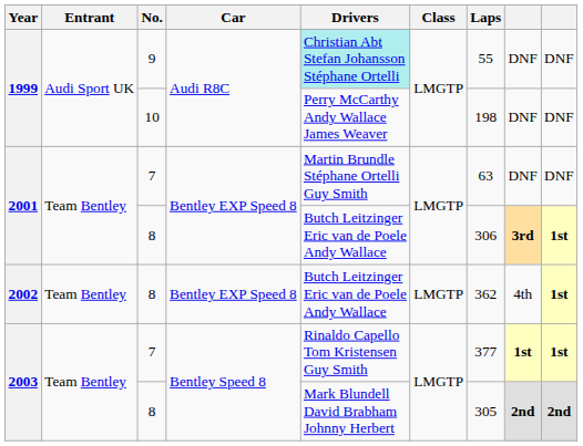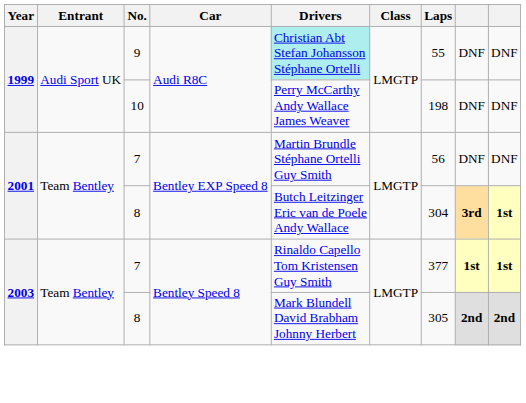 <table class="wikitable" style="text-align:center; font-size:90%">
 <tr>
 <th>Year</th>
 <th>Entrant</th>
 <th>No.</th>
 <th>Car</th>
 <th>Drivers</th>
 <th>Class</th>
 <th>Laps</th>
 <th></th>
 <th></th>
 </tr>
 <tr>
 <th rowspan=2><a href='#'>1999</a></th>
 <td rowspan=2 align=left> <a href='#'>Audi Sport</a> UK</td>
 <td>9</td>
 <td rowspan=2 align=left><a href='#'>Audi R8C</a></td>
 <td align=left style="background: paleturquoise;"> <a href='#'>Christian Abt</a><br> <a href='#'>Stefan Johansson</a><br> <a href='#'>Stéphane Ortelli</a></td>
 <td rowspan=2>LMGTP</td>
 <td>55</td>
 <td>DNF</td>
 <td>DNF</td>
 </tr>
 <tr>
 <td>10</td>
 <td align=left> <a href='#'>Perry McCarthy</a><br> <a href='#'>Andy Wallace</a><br> <a href='#'>James Weaver</a></td>
 <td>198</td>
 <td>DNF</td>
 <td>DNF</td>
 </tr>
 <tr>
 <th rowspan=2><a href='#'>2001</a></th>
 <td rowspan=2 align=left> Team <a href='#'>Bentley</a></td>
 <td>7</td>
 <td rowspan=2 align=left><a href='#'>Bentley EXP Speed 8</a></td>
 <td align=left> <a href='#'>Martin Brundle</a><br> <a href='#'>Stéphane Ortelli</a><br> <a href='#'>Guy Smith</a></td>
 <td rowspan=2>LMGTP</td>
-<td>63</td>
+<td>56</td>
 <td>DNF</td>
 <td>DNF</td>
 </tr>
 <tr>
 <td>8</td>
 <td align=left> <a href='#'>Butch Leitzinger</a><br> <a href='#'>Eric van de Poele</a><br> <a href='#'>Andy Wallace</a></td>
-<td>306</td>
+<td>304</td>
 <td style="background:#FFDF9F;"><strong>3rd</strong></td>
-<td style="background:#FFFFBF;"><strong>1st</strong></td>
-</tr>
-<tr>
-<th><a href='#'>2002</a></th>
-<td align=left> Team <a href='#'>Bentley</a></td>
-<td>8</td>
-<td align=left><a href='#'>Bentley EXP Speed 8</a></td>
-<td align=left> <a href='#'>Butch Leitzinger</a><br> <a href='#'>Eric van de Poele</a><br> <a href='#'>Andy Wallace</a></td>
-<td>LMGTP</td>
-<td>362</td>
-<td>4th</td>
 <td style="background:#FFFFBF;"><strong>1st</strong></td>
 </tr>
 <tr>
 <th rowspan=2><a href='#'>2003</a></th>
 <td rowspan=2 align=left> Team <a href='#'>Bentley</a></td>
 <td>7</td>
 <td rowspan=2 align=left><a href='#'>Bentley Speed 8</a></td>
 <td align=left> <a href='#'>Rinaldo Capello</a><br> <a href='#'>Tom Kristensen</a><br> <a href='#'>Guy Smith</a></td>
 <td rowspan=2>LMGTP</td>
 <td>377</td>
 <td style="background:#FFFFBF;"><strong>1st</strong></td>
 <td style="background:#FFFFBF;"><strong>1st</strong></td>
 </tr>
 <tr>
 <td>8</td>
 <td align=left> <a href='#'>Mark Blundell</a><br> <a href='#'>David Brabham</a><br> <a href='#'>Johnny Herbert</a></td>
 <td>305</td>
 <td style="background:#DFDFDF;"><strong>2nd</strong></td>
 <td style="background:#DFDFDF;"><strong>2nd</strong></td>
 </tr>
 </table>
